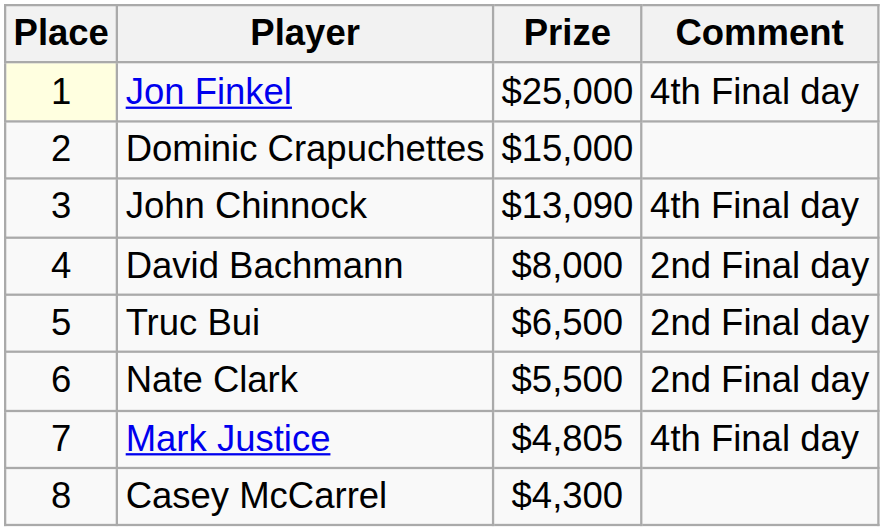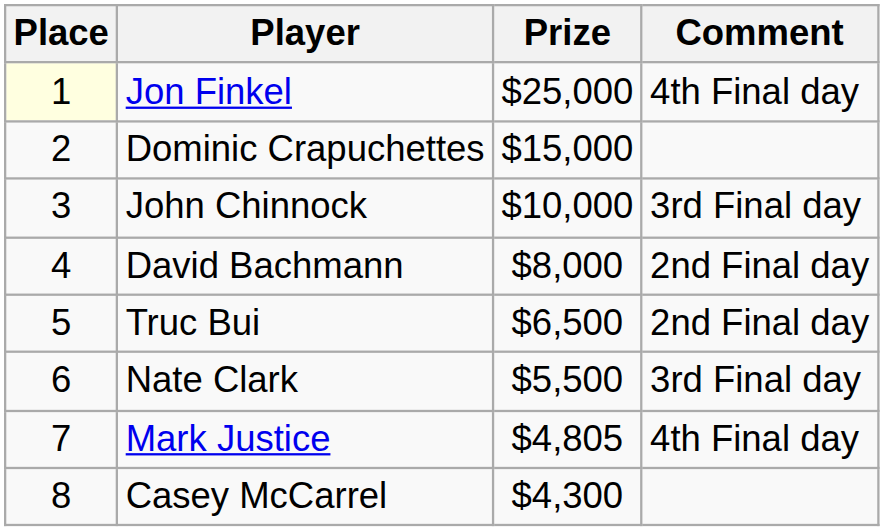 <table class="wikitable">
 <tr>
 <th>Place</th>
 <th>Player</th>
 <th>Prize</th>
 <th>Comment</th>
 </tr>
 <tr>
 <td align=center style="background: lightyellow;">1</td>
 <td> <a href='#'>Jon Finkel</a></td>
 <td align=center>$25,000</td>
 <td>4th Final day</td>
 </tr>
 <tr>
 <td align=center>2</td>
 <td> Dominic Crapuchettes</td>
 <td align=center>$15,000</td>
 <td></td>
 </tr>
 <tr>
 <td align=center>3</td>
 <td> John Chinnock</td>
-<td align=center>$13,090</td>
-<td>4th Final day</td>
+<td align=center>$10,000</td>
+<td>3rd Final day</td>
 </tr>
 <tr>
 <td align=center>4</td>
 <td> David Bachmann</td>
 <td align=center>$8,000</td>
 <td>2nd Final day</td>
 </tr>
 <tr>
 <td align=center>5</td>
 <td> Truc Bui</td>
 <td align=center>$6,500</td>
 <td>2nd Final day</td>
 </tr>
 <tr>
 <td align=center>6</td>
 <td> Nate Clark</td>
 <td align=center>$5,500</td>
-<td>2nd Final day</td>
+<td>3rd Final day</td>
 </tr>
 <tr>
 <td align=center>7</td>
 <td> <a href='#'>Mark Justice</a></td>
 <td align=center>$4,805</td>
 <td>4th Final day</td>
 </tr>
 <tr>
 <td align=center>8</td>
 <td> Casey McCarrel</td>
 <td align=center>$4,300</td>
 <td></td>
 </tr>
 </table>
